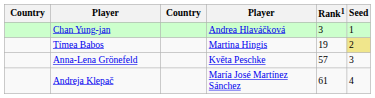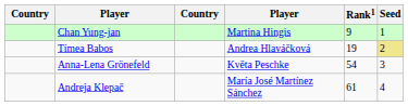 <table class="sortable wikitable">
 <tr>
 <th width="70">Country</th>
 <th width="175">Player</th>
 <th width="70">Country</th>
 <th width="175">Player</th>
 <th>Rank<sup>1</sup></th>
 <th>Seed</th>
 </tr>
 <tr bgcolor=#cfc>
 <td></td>
 <td><a href='#'>Chan Yung-jan</a></td>
 <td></td>
-<td><a href='#'>Andrea Hlaváčková</a></td>
-<td>3</td>
+<td><a href='#'>Martina Hingis</a></td>
+<td>9</td>
 <td>1</td>
 </tr>
 <tr>
 <td></td>
 <td><a href='#'>Tímea Babos</a></td>
 <td></td>
-<td><a href='#'>Martina Hingis</a></td>
+<td><a href='#'>Andrea Hlaváčková</a></td>
 <td>19</td>
 <td style="background: khaki;">2</td>
 </tr>
 <tr>
 <td></td>
 <td><a href='#'>Anna-Lena Grönefeld</a></td>
 <td></td>
 <td><a href='#'>Květa Peschke</a></td>
-<td>57</td>
+<td>54</td>
 <td>3</td>
 </tr>
 <tr>
 <td></td>
 <td><a href='#'>Andreja Klepač</a></td>
 <td></td>
 <td><a href='#'>María José Martínez Sánchez</a></td>
 <td>61</td>
 <td>4</td>
 </tr>
 </table>
